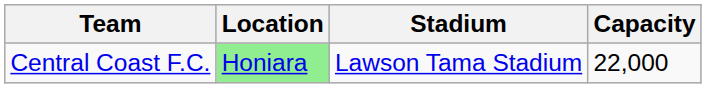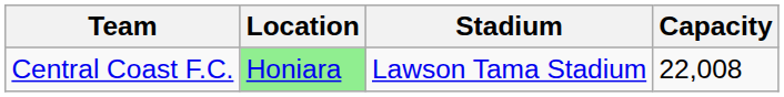 <table class="wikitable sortable">
 <tr>
 <th>Team</th>
 <th>Location</th>
 <th>Stadium</th>
 <th>Capacity</th>
 </tr>
 <tr>
 <td><a href='#'>Central Coast F.C.</a></td>
 <td style="background: lightgreen;"><a href='#'>Honiara</a></td>
 <td><a href='#'>Lawson Tama Stadium</a></td>
-<td>22,000</td>
+<td>22,008</td>
 </tr>
 </table>
